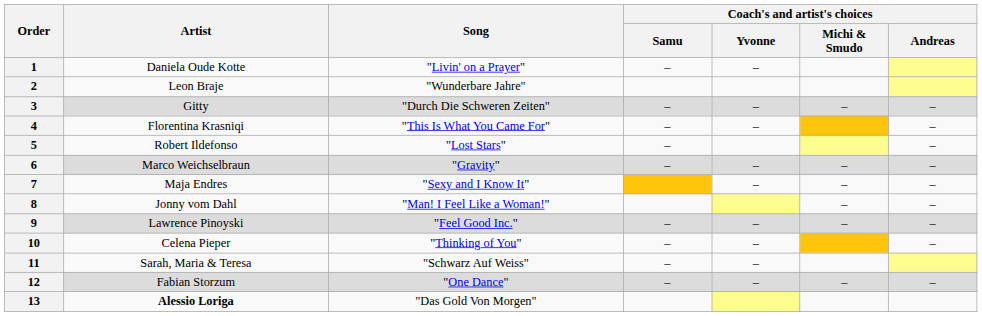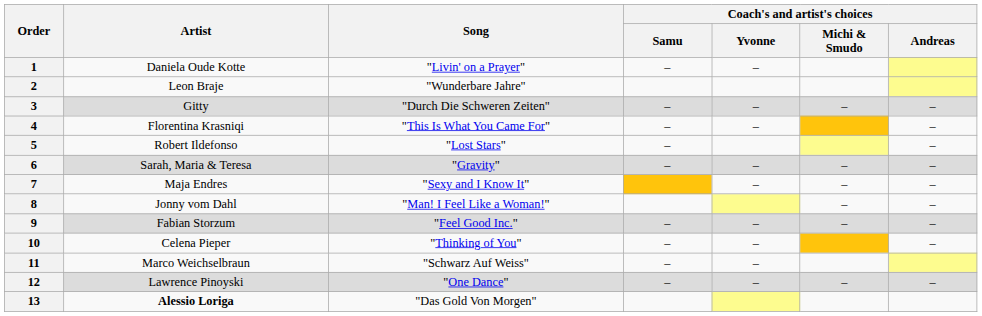 <table class="wikitable" style="text-align:center; width:100%;">
 <tr>
 <th scope="col" rowspan="2" style="width:04%;">Order</th>
 <th scope="col" rowspan="2" style="width:18%;">Artist</th>
 <th scope="col" rowspan="2" style="width:20%;">Song</th>
 <th scope="col" colspan="4" style="width:24%;">Coach's and artist's choices</th>
 </tr>
 <tr>
 <th style="width:06%;">Samu</th>
 <th style="width:06%;">Yvonne</th>
 <th style="width:06%;">Michi & Smudo</th>
 <th style="width:06%;">Andreas</th>
 </tr>
 <tr>
 <th>1</th>
 <td>Daniela Oude Kotte</td>
 <td>"<a href='#'>Livin' on a Prayer</a>"</td>
 <td>–</td>
 <td>–</td>
 <td><strong></strong></td>
 <td style="background: #fdfc8f;"><strong></strong></td>
 </tr>
 <tr>
 <th>2</th>
 <td>Leon Braje</td>
 <td>"Wunderbare Jahre"</td>
 <td><strong></strong></td>
 <td><strong></strong></td>
 <td><strong></strong></td>
 <td style="background: #fdfc8f;"><strong></strong></td>
 </tr>
 <tr style="background: #dcdcdc;" |>
 <th>3</th>
 <td>Gitty</td>
 <td>"Durch Die Schweren Zeiten"</td>
 <td>–</td>
 <td>–</td>
 <td>–</td>
 <td>–</td>
 </tr>
 <tr>
 <th>4</th>
 <td>Florentina Krasniqi</td>
 <td>"<a href='#'>This Is What You Came For</a>"</td>
 <td>–</td>
 <td>–</td>
 <td style="background: #ffc40c;"><strong></strong></td>
 <td>–</td>
 </tr>
 <tr>
 <th>5</th>
 <td>Robert Ildefonso</td>
 <td>"<a href='#'>Lost Stars</a>"</td>
 <td>–</td>
 <td><strong></strong></td>
 <td style="background: #fdfc8f;"><strong></strong></td>
 <td>–</td>
 </tr>
 <tr style="background: #dcdcdc;" |>
 <th>6</th>
-<td>Marco Weichselbraun</td>
+<td>Sarah, Maria & Teresa</td>
 <td>"<a href='#'>Gravity</a>"</td>
 <td>–</td>
 <td>–</td>
 <td>–</td>
 <td>–</td>
 </tr>
 <tr>
 <th>7</th>
 <td>Maja Endres</td>
 <td>"<a href='#'>Sexy and I Know It</a>"</td>
 <td style="background: #ffc40c;"><strong></strong></td>
 <td>–</td>
 <td>–</td>
 <td>–</td>
 </tr>
 <tr>
 <th>8</th>
 <td>Jonny vom Dahl</td>
 <td>"<a href='#'>Man! I Feel Like a Woman!</a>"</td>
 <td><strong></strong></td>
 <td style="background: #fdfc8f;"><strong></strong></td>
 <td>–</td>
 <td>–</td>
 </tr>
 <tr style="background: #dcdcdc;" |>
 <th>9</th>
-<td>Lawrence Pinoyski</td>
+<td>Fabian Storzum</td>
 <td>"<a href='#'>Feel Good Inc.</a>"</td>
 <td>–</td>
 <td>–</td>
 <td>–</td>
 <td>–</td>
 </tr>
 <tr>
 <th>10</th>
 <td>Celena Pieper</td>
 <td>"<a href='#'>Thinking of You</a>"</td>
 <td>–</td>
 <td>–</td>
 <td style="background: #ffc40c;"><strong></strong></td>
 <td>–</td>
 </tr>
 <tr>
 <th>11</th>
-<td>Sarah, Maria & Teresa</td>
+<td>Marco Weichselbraun</td>
 <td>"Schwarz Auf Weiss"</td>
 <td>–</td>
 <td>–</td>
 <td><strong></strong></td>
 <td style="background: #fdfc8f;"><strong></strong></td>
 </tr>
 <tr style="background: #dcdcdc;" |>
 <th>12</th>
-<td>Fabian Storzum</td>
+<td>Lawrence Pinoyski</td>
 <td>"<a href='#'>One Dance</a>"</td>
 <td>–</td>
 <td>–</td>
 <td>–</td>
 <td>–</td>
 </tr>
 <tr>
 <th>13</th>
 <td><strong>Alessio Loriga</strong></td>
 <td>"Das Gold Von Morgen"</td>
 <td><strong></strong></td>
 <td style="background: #fdfc8f;"><strong></strong></td>
 <td><strong></strong></td>
 <td><strong></strong></td>
 </tr>
 </table>
